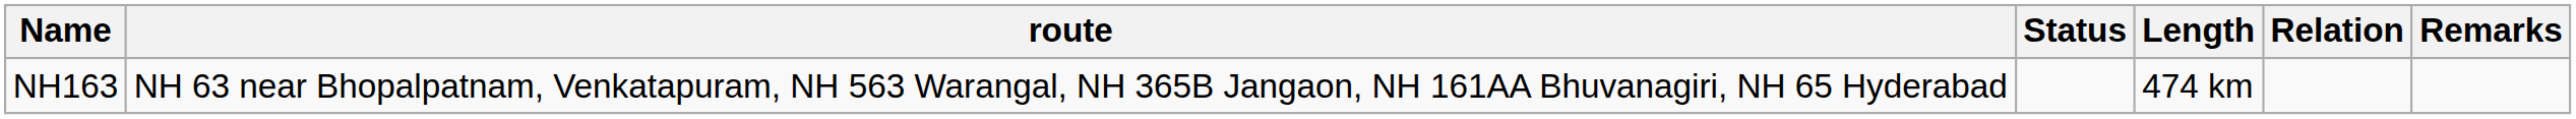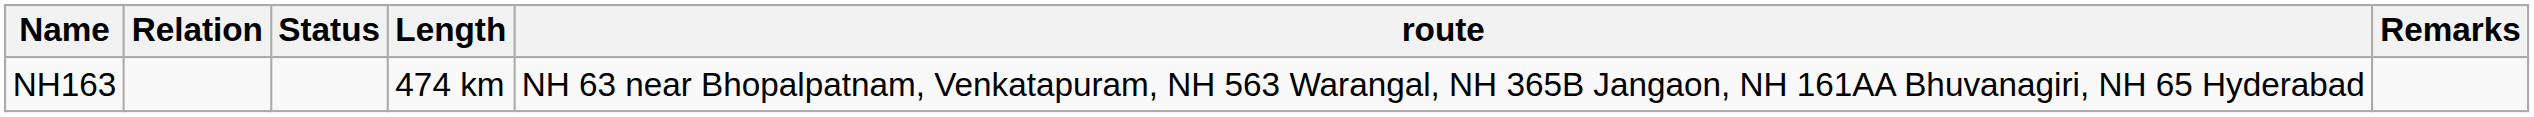 <table class="wikitable sortable">
 <tr>
 <th>Name  </th>
-<th>route</th>
+<th>Relation</th>
 <th>Status</th>
 <th>Length</th>
-<th>Relation</th>
+<th>route</th>
 <th>Remarks</th>
 </tr>
 <tr>
 <td>NH163</td>
-<td>NH 63 near Bhopalpatnam, Venkatapuram, NH 563 Warangal, NH 365B Jangaon, NH 161AA Bhuvanagiri, NH 65 Hyderabad</td>
+<td></td>
 <td></td>
 <td>474 km</td>
-<td></td>
+<td>NH 63 near Bhopalpatnam, Venkatapuram, NH 563 Warangal, NH 365B Jangaon, NH 161AA Bhuvanagiri, NH 65 Hyderabad</td>
 <td></td>
 </tr>
 </table>
